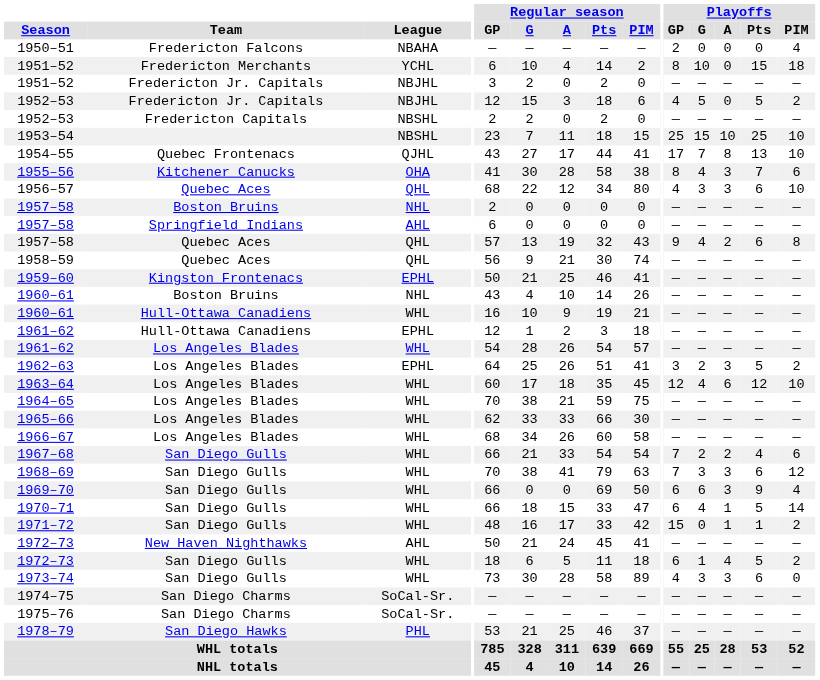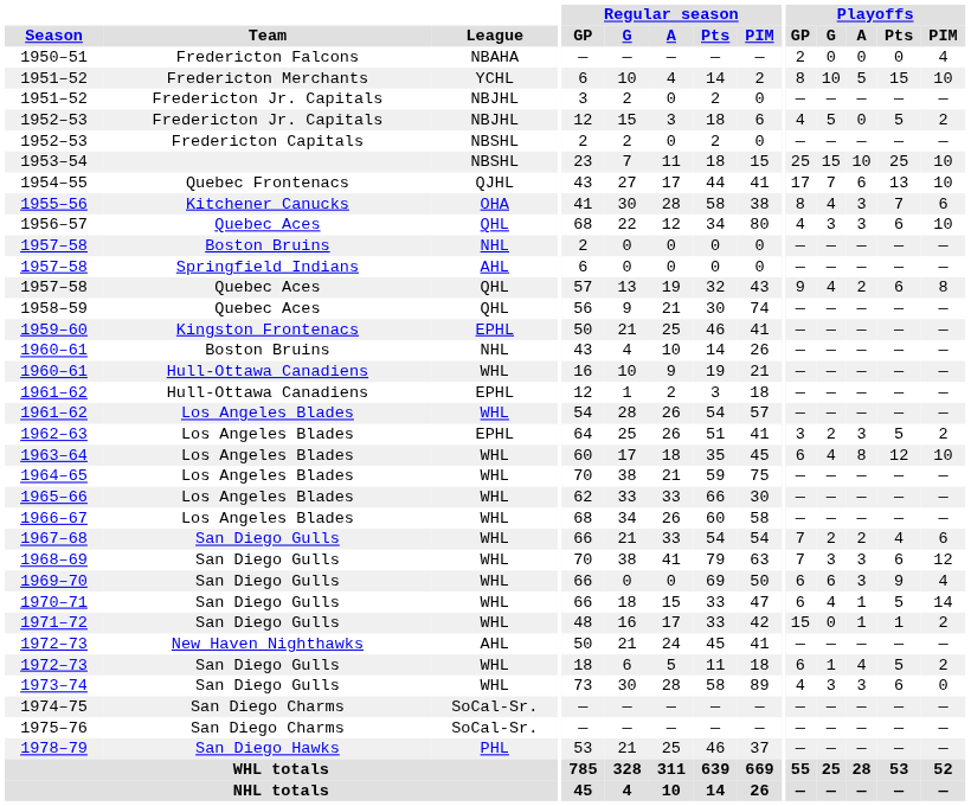 <table border="0" cellpadding="1" cellspacing="0" style="text-align:center; width:60em;">
 <tr style="background:#e0e0e0;">
 <th colspan="3" style="background:#fff;"></th>
 <th rowspan="100" style="background:#fff;"></th>
 <th colspan="5"><a href='#'>Regular season</a></th>
 <th rowspan="100" style="background:#fff;"></th>
 <th colspan="5"><a href='#'>Playoffs</a></th>
 </tr>
 <tr style="background:#e0e0e0;">
 <th><a href='#'>Season</a></th>
 <th>Team</th>
 <th>League</th>
 <th>GP</th>
 <th><a href='#'>G</a></th>
 <th><a href='#'>A</a></th>
 <th><a href='#'>Pts</a></th>
 <th><a href='#'>PIM</a></th>
 <th>GP</th>
 <th>G</th>
 <th>A</th>
 <th>Pts</th>
 <th>PIM</th>
 </tr>
 <tr>
 <td>1950–51</td>
 <td>Fredericton Falcons</td>
 <td>NBAHA</td>
 <td>—</td>
 <td>—</td>
 <td>—</td>
 <td>—</td>
 <td>—</td>
 <td>2</td>
 <td>0</td>
 <td>0</td>
 <td>0</td>
 <td>4</td>
 </tr>
 <tr style="background:#f0f0f0;">
 <td>1951–52</td>
 <td>Fredericton Merchants</td>
 <td>YCHL</td>
 <td>6</td>
 <td>10</td>
 <td>4</td>
 <td>14</td>
 <td>2</td>
 <td>8</td>
 <td>10</td>
-<td>0</td>
+<td>5</td>
 <td>15</td>
-<td>18</td>
+<td>10</td>
 </tr>
 <tr>
 <td>1951–52</td>
 <td>Fredericton Jr. Capitals</td>
 <td>NBJHL</td>
 <td>3</td>
 <td>2</td>
 <td>0</td>
 <td>2</td>
 <td>0</td>
 <td>—</td>
 <td>—</td>
 <td>—</td>
 <td>—</td>
 <td>—</td>
 </tr>
 <tr style="background:#f0f0f0;">
 <td>1952–53</td>
 <td>Fredericton Jr. Capitals</td>
 <td>NBJHL</td>
 <td>12</td>
 <td>15</td>
 <td>3</td>
 <td>18</td>
 <td>6</td>
 <td>4</td>
 <td>5</td>
 <td>0</td>
 <td>5</td>
 <td>2</td>
 </tr>
 <tr>
 <td>1952–53</td>
 <td>Fredericton Capitals</td>
 <td>NBSHL</td>
 <td>2</td>
 <td>2</td>
 <td>0</td>
 <td>2</td>
 <td>0</td>
 <td>—</td>
 <td>—</td>
 <td>—</td>
 <td>—</td>
 <td>—</td>
 </tr>
 <tr style="background:#f0f0f0;">
 <td>1953–54</td>
 <td></td>
 <td>NBSHL</td>
 <td>23</td>
 <td>7</td>
 <td>11</td>
 <td>18</td>
 <td>15</td>
 <td>25</td>
 <td>15</td>
 <td>10</td>
 <td>25</td>
 <td>10</td>
 </tr>
 <tr>
 <td>1954–55</td>
 <td>Quebec Frontenacs</td>
 <td>QJHL</td>
 <td>43</td>
 <td>27</td>
 <td>17</td>
 <td>44</td>
 <td>41</td>
 <td>17</td>
 <td>7</td>
-<td>8</td>
+<td>6</td>
 <td>13</td>
 <td>10</td>
 </tr>
 <tr style="background:#f0f0f0;">
 <td><a href='#'>1955–56</a></td>
 <td><a href='#'>Kitchener Canucks</a></td>
 <td><a href='#'>OHA</a></td>
 <td>41</td>
 <td>30</td>
 <td>28</td>
 <td>58</td>
 <td>38</td>
 <td>8</td>
 <td>4</td>
 <td>3</td>
 <td>7</td>
 <td>6</td>
 </tr>
 <tr>
 <td>1956–57</td>
 <td><a href='#'>Quebec Aces</a></td>
 <td><a href='#'>QHL</a></td>
 <td>68</td>
 <td>22</td>
 <td>12</td>
 <td>34</td>
 <td>80</td>
 <td>4</td>
 <td>3</td>
 <td>3</td>
 <td>6</td>
 <td>10</td>
 </tr>
 <tr style="background:#f0f0f0;">
 <td><a href='#'>1957–58</a></td>
 <td><a href='#'>Boston Bruins</a></td>
 <td><a href='#'>NHL</a></td>
 <td>2</td>
 <td>0</td>
 <td>0</td>
 <td>0</td>
 <td>0</td>
 <td>—</td>
 <td>—</td>
 <td>—</td>
 <td>—</td>
 <td>—</td>
 </tr>
 <tr>
 <td><a href='#'>1957–58</a></td>
 <td><a href='#'>Springfield Indians</a></td>
 <td><a href='#'>AHL</a></td>
 <td>6</td>
 <td>0</td>
 <td>0</td>
 <td>0</td>
 <td>0</td>
 <td>—</td>
 <td>—</td>
 <td>—</td>
 <td>—</td>
 <td>—</td>
 </tr>
 <tr style="background:#f0f0f0;">
 <td>1957–58</td>
 <td>Quebec Aces</td>
 <td>QHL</td>
 <td>57</td>
 <td>13</td>
 <td>19</td>
 <td>32</td>
 <td>43</td>
 <td>9</td>
 <td>4</td>
 <td>2</td>
 <td>6</td>
 <td>8</td>
 </tr>
 <tr>
 <td>1958–59</td>
 <td>Quebec Aces</td>
 <td>QHL</td>
 <td>56</td>
 <td>9</td>
 <td>21</td>
 <td>30</td>
 <td>74</td>
 <td>—</td>
 <td>—</td>
 <td>—</td>
 <td>—</td>
 <td>—</td>
 </tr>
 <tr style="background:#f0f0f0;">
 <td><a href='#'>1959–60</a></td>
 <td><a href='#'>Kingston Frontenacs</a></td>
 <td><a href='#'>EPHL</a></td>
 <td>50</td>
 <td>21</td>
 <td>25</td>
 <td>46</td>
 <td>41</td>
 <td>—</td>
 <td>—</td>
 <td>—</td>
 <td>—</td>
 <td>—</td>
 </tr>
 <tr>
 <td><a href='#'>1960–61</a></td>
 <td>Boston Bruins</td>
 <td>NHL</td>
 <td>43</td>
 <td>4</td>
 <td>10</td>
 <td>14</td>
 <td>26</td>
 <td>—</td>
 <td>—</td>
 <td>—</td>
 <td>—</td>
 <td>—</td>
 </tr>
 <tr style="background:#f0f0f0;">
 <td><a href='#'>1960–61</a></td>
 <td><a href='#'>Hull-Ottawa Canadiens</a></td>
 <td>WHL</td>
 <td>16</td>
 <td>10</td>
 <td>9</td>
 <td>19</td>
 <td>21</td>
 <td>—</td>
 <td>—</td>
 <td>—</td>
 <td>—</td>
 <td>—</td>
 </tr>
 <tr>
 <td><a href='#'>1961–62</a></td>
 <td>Hull-Ottawa Canadiens</td>
 <td>EPHL</td>
 <td>12</td>
 <td>1</td>
 <td>2</td>
 <td>3</td>
 <td>18</td>
 <td>—</td>
 <td>—</td>
 <td>—</td>
 <td>—</td>
 <td>—</td>
 </tr>
 <tr style="background:#f0f0f0;">
 <td><a href='#'>1961–62</a></td>
 <td><a href='#'>Los Angeles Blades</a></td>
 <td><a href='#'>WHL</a></td>
 <td>54</td>
 <td>28</td>
 <td>26</td>
 <td>54</td>
 <td>57</td>
 <td>—</td>
 <td>—</td>
 <td>—</td>
 <td>—</td>
 <td>—</td>
 </tr>
 <tr>
 <td><a href='#'>1962–63</a></td>
 <td>Los Angeles Blades</td>
 <td>EPHL</td>
 <td>64</td>
 <td>25</td>
 <td>26</td>
 <td>51</td>
 <td>41</td>
 <td>3</td>
 <td>2</td>
 <td>3</td>
 <td>5</td>
 <td>2</td>
 </tr>
 <tr style="background:#f0f0f0;">
 <td><a href='#'>1963–64</a></td>
 <td>Los Angeles Blades</td>
 <td>WHL</td>
 <td>60</td>
 <td>17</td>
 <td>18</td>
 <td>35</td>
 <td>45</td>
-<td>12</td>
+<td>6</td>
 <td>4</td>
-<td>6</td>
+<td>8</td>
 <td>12</td>
 <td>10</td>
 </tr>
 <tr>
 <td><a href='#'>1964–65</a></td>
 <td>Los Angeles Blades</td>
 <td>WHL</td>
 <td>70</td>
 <td>38</td>
 <td>21</td>
 <td>59</td>
 <td>75</td>
 <td>—</td>
 <td>—</td>
 <td>—</td>
 <td>—</td>
 <td>—</td>
 </tr>
 <tr style="background:#f0f0f0;">
 <td><a href='#'>1965–66</a></td>
 <td>Los Angeles Blades</td>
 <td>WHL</td>
 <td>62</td>
 <td>33</td>
 <td>33</td>
 <td>66</td>
 <td>30</td>
 <td>—</td>
 <td>—</td>
 <td>—</td>
 <td>—</td>
 <td>—</td>
 </tr>
 <tr>
 <td><a href='#'>1966–67</a></td>
 <td>Los Angeles Blades</td>
 <td>WHL</td>
 <td>68</td>
 <td>34</td>
 <td>26</td>
 <td>60</td>
 <td>58</td>
 <td>—</td>
 <td>—</td>
 <td>—</td>
 <td>—</td>
 <td>—</td>
 </tr>
 <tr style="background:#f0f0f0;">
 <td><a href='#'>1967–68</a></td>
 <td><a href='#'>San Diego Gulls</a></td>
 <td>WHL</td>
 <td>66</td>
 <td>21</td>
 <td>33</td>
 <td>54</td>
 <td>54</td>
 <td>7</td>
 <td>2</td>
 <td>2</td>
 <td>4</td>
 <td>6</td>
 </tr>
 <tr>
 <td><a href='#'>1968–69</a></td>
 <td>San Diego Gulls</td>
 <td>WHL</td>
 <td>70</td>
 <td>38</td>
 <td>41</td>
 <td>79</td>
 <td>63</td>
 <td>7</td>
 <td>3</td>
 <td>3</td>
 <td>6</td>
 <td>12</td>
 </tr>
 <tr style="background:#f0f0f0;">
 <td><a href='#'>1969–70</a></td>
 <td>San Diego Gulls</td>
 <td>WHL</td>
 <td>66</td>
 <td>0</td>
 <td>0</td>
 <td>69</td>
 <td>50</td>
 <td>6</td>
 <td>6</td>
 <td>3</td>
 <td>9</td>
 <td>4</td>
 </tr>
 <tr>
 <td><a href='#'>1970–71</a></td>
 <td>San Diego Gulls</td>
 <td>WHL</td>
 <td>66</td>
 <td>18</td>
 <td>15</td>
 <td>33</td>
 <td>47</td>
 <td>6</td>
 <td>4</td>
 <td>1</td>
 <td>5</td>
 <td>14</td>
 </tr>
 <tr style="background:#f0f0f0;">
 <td><a href='#'>1971–72</a></td>
 <td>San Diego Gulls</td>
 <td>WHL</td>
 <td>48</td>
 <td>16</td>
 <td>17</td>
 <td>33</td>
 <td>42</td>
 <td>15</td>
 <td>0</td>
 <td>1</td>
 <td>1</td>
 <td>2</td>
 </tr>
 <tr>
 <td><a href='#'>1972–73</a></td>
 <td><a href='#'>New Haven Nighthawks</a></td>
 <td>AHL</td>
 <td>50</td>
 <td>21</td>
 <td>24</td>
 <td>45</td>
 <td>41</td>
 <td>—</td>
 <td>—</td>
 <td>—</td>
 <td>—</td>
 <td>—</td>
 </tr>
 <tr style="background:#f0f0f0;">
 <td><a href='#'>1972–73</a></td>
 <td>San Diego Gulls</td>
 <td>WHL</td>
 <td>18</td>
 <td>6</td>
 <td>5</td>
 <td>11</td>
 <td>18</td>
 <td>6</td>
 <td>1</td>
 <td>4</td>
 <td>5</td>
 <td>2</td>
 </tr>
 <tr>
 <td><a href='#'>1973–74</a></td>
 <td>San Diego Gulls</td>
 <td>WHL</td>
 <td>73</td>
 <td>30</td>
 <td>28</td>
 <td>58</td>
 <td>89</td>
 <td>4</td>
 <td>3</td>
 <td>3</td>
 <td>6</td>
 <td>0</td>
 </tr>
 <tr style="background:#f0f0f0;">
 <td>1974–75</td>
 <td>San Diego Charms</td>
 <td>SoCal-Sr.</td>
 <td>—</td>
 <td>—</td>
 <td>—</td>
 <td>—</td>
 <td>—</td>
 <td>—</td>
 <td>—</td>
 <td>—</td>
 <td>—</td>
 <td>—</td>
 </tr>
 <tr>
 <td>1975–76</td>
 <td>San Diego Charms</td>
 <td>SoCal-Sr.</td>
 <td>—</td>
 <td>—</td>
 <td>—</td>
 <td>—</td>
 <td>—</td>
 <td>—</td>
 <td>—</td>
 <td>—</td>
 <td>—</td>
 <td>—</td>
 </tr>
 <tr style="background:#f0f0f0;">
 <td><a href='#'>1978–79</a></td>
 <td><a href='#'>San Diego Hawks</a></td>
 <td><a href='#'>PHL</a></td>
 <td>53</td>
 <td>21</td>
 <td>25</td>
 <td>46</td>
 <td>37</td>
 <td>—</td>
 <td>—</td>
 <td>—</td>
 <td>—</td>
 <td>—</td>
 </tr>
 <tr style="background:#e0e0e0;">
 <th colspan="3">WHL totals</th>
 <th>785</th>
 <th>328</th>
 <th>311</th>
 <th>639</th>
 <th>669</th>
 <th>55</th>
 <th>25</th>
 <th>28</th>
 <th>53</th>
 <th>52</th>
 </tr>
 <tr style="background:#e0e0e0;">
 <th colspan="3">NHL totals</th>
 <th>45</th>
 <th>4</th>
 <th>10</th>
 <th>14</th>
 <th>26</th>
 <th>—</th>
 <th>—</th>
 <th>—</th>
 <th>—</th>
 <th>—</th>
 </tr>
 </table>
